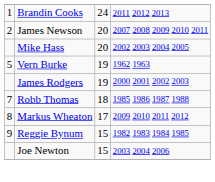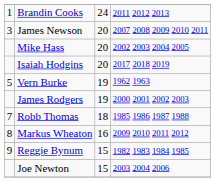 <table class="wikitable">
 <tr>
 </tr>
 <tr>
 <td>1</td>
 <td><a href='#'>Brandin Cooks</a></td>
 <td>24</td>
 <td style="font-size:80%;"><a href='#'>2011</a> <a href='#'>2012</a> <a href='#'>2013</a></td>
 </tr>
 <tr>
-<td>2</td>
+<td>3</td>
 <td>James Newson</td>
 <td>20</td>
 <td style="font-size:80%;"><a href='#'>2007</a> <a href='#'>2008</a> <a href='#'>2009</a> <a href='#'>2010</a> <a href='#'>2011</a></td>
 </tr>
 <tr>
 <td></td>
 <td><a href='#'>Mike Hass</a></td>
 <td>20</td>
 <td style="font-size:80%;"><a href='#'>2002</a> <a href='#'>2003</a> <a href='#'>2004</a> <a href='#'>2005</a></td>
+</tr>
+<tr>
+<td></td>
+<td><a href='#'>Isaiah Hodgins</a></td>
+<td>20</td>
+<td style="font-size:80%;"><a href='#'>2017</a> <a href='#'>2018</a> <a href='#'>2019</a></td>
 </tr>
 <tr>
 <td>5</td>
 <td><a href='#'>Vern Burke</a></td>
 <td>19</td>
 <td style="font-size:80%;"><a href='#'>1962</a> <a href='#'>1963</a></td>
 </tr>
 <tr>
 <td></td>
 <td><a href='#'>James Rodgers</a></td>
 <td>19</td>
 <td style="font-size:80%;"><a href='#'>2000</a> <a href='#'>2001</a> <a href='#'>2002</a> <a href='#'>2003</a></td>
 </tr>
 <tr>
 <td>7</td>
 <td><a href='#'>Robb Thomas</a></td>
 <td>18</td>
 <td style="font-size:80%;"><a href='#'>1985</a> <a href='#'>1986</a> <a href='#'>1987</a> <a href='#'>1988</a></td>
 </tr>
 <tr>
 <td>8</td>
 <td><a href='#'>Markus Wheaton</a></td>
-<td>17</td>
+<td>16</td>
 <td style="font-size:80%;"><a href='#'>2009</a> <a href='#'>2010</a> <a href='#'>2011</a> <a href='#'>2012</a></td>
 </tr>
 <tr>
 <td>9</td>
 <td><a href='#'>Reggie Bynum</a></td>
 <td>15</td>
 <td style="font-size:80%;"><a href='#'>1982</a> <a href='#'>1983</a> <a href='#'>1984</a> <a href='#'>1985</a></td>
 </tr>
 <tr>
 <td></td>
 <td>Joe Newton</td>
 <td>15</td>
 <td style="font-size:80%;"><a href='#'>2003</a> <a href='#'>2004</a> <a href='#'>2006</a></td>
 </tr>
 <tr>
 </tr>
 </table>
